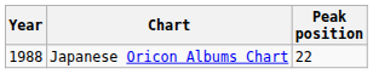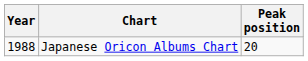 <table class="wikitable">
 <tr>
 <th>Year</th>
 <th>Chart</th>
 <th>Peak<br>position</th>
 </tr>
 <tr>
 <td>1988</td>
 <td>Japanese <a href='#'>Oricon Albums Chart</a></td>
-<td>22</td>
+<td>20</td>
 </tr>
 </table>
